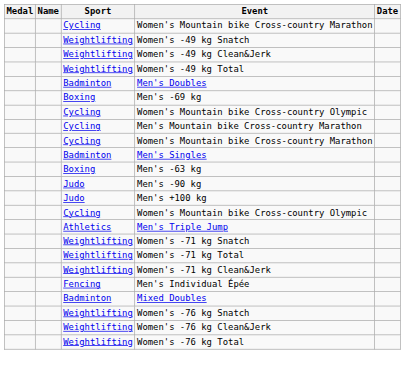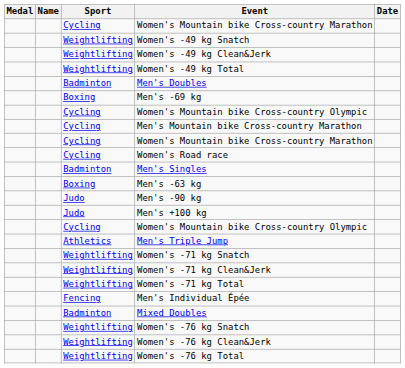 <table class="wikitable sortable" style="font-size:95%">
 <tr>
 <th>Medal</th>
 <th>Name</th>
 <th>Sport</th>
 <th>Event</th>
 <th>Date</th>
 </tr>
 <tr>
 <td></td>
 <td></td>
 <td><a href='#'>Cycling</a></td>
 <td>Women's Mountain bike Cross-country Marathon</td>
 <td></td>
 </tr>
 <tr>
 <td></td>
 <td></td>
 <td><a href='#'>Weightlifting</a></td>
 <td>Women's -49 kg Snatch</td>
 <td></td>
 </tr>
 <tr>
 <td></td>
 <td></td>
 <td><a href='#'>Weightlifting</a></td>
 <td>Women's -49 kg Clean&Jerk</td>
 <td></td>
 </tr>
 <tr>
 <td></td>
 <td></td>
 <td><a href='#'>Weightlifting</a></td>
 <td>Women's -49 kg Total</td>
 <td></td>
 </tr>
 <tr>
 <td></td>
 <td><br></td>
 <td><a href='#'>Badminton</a></td>
 <td><a href='#'>Men's Doubles</a></td>
 <td></td>
 </tr>
 <tr>
 <td></td>
 <td></td>
 <td><a href='#'>Boxing</a></td>
 <td>Men's -69 kg</td>
 <td></td>
 </tr>
 <tr>
 <td></td>
 <td></td>
 <td><a href='#'>Cycling</a></td>
 <td>Women's Mountain bike Cross-country Olympic</td>
 <td></td>
 </tr>
 <tr>
 <td></td>
 <td></td>
 <td><a href='#'>Cycling</a></td>
 <td>Men's Mountain bike Cross-country Marathon</td>
 <td></td>
 </tr>
 <tr>
 <td></td>
 <td></td>
 <td><a href='#'>Cycling</a></td>
 <td>Women's Mountain bike Cross-country Marathon</td>
 <td></td>
 </tr>
 <tr>
 <td></td>
 <td></td>
+<td><a href='#'>Cycling</a></td>
+<td>Women's Road race</td>
+<td></td>
+</tr>
+<tr>
+<td></td>
+<td></td>
 <td><a href='#'>Badminton</a></td>
 <td><a href='#'>Men's Singles</a></td>
 <td></td>
 </tr>
 <tr>
 <td></td>
 <td></td>
 <td><a href='#'>Boxing</a></td>
 <td>Men's -63 kg</td>
 <td></td>
 </tr>
 <tr>
 <td></td>
 <td></td>
 <td><a href='#'>Judo</a></td>
 <td>Men's -90 kg</td>
 <td></td>
 </tr>
 <tr>
 <td></td>
 <td></td>
 <td><a href='#'>Judo</a></td>
 <td>Men's +100 kg</td>
 <td></td>
 </tr>
 <tr>
 <td></td>
 <td></td>
 <td><a href='#'>Cycling</a></td>
 <td>Women's Mountain bike Cross-country Olympic</td>
 <td></td>
 </tr>
 <tr>
 <td></td>
 <td></td>
 <td><a href='#'>Athletics</a></td>
 <td><a href='#'>Men's Triple Jump</a></td>
 <td></td>
 </tr>
 <tr>
 <td></td>
 <td></td>
 <td><a href='#'>Weightlifting</a></td>
 <td>Women's -71 kg Snatch</td>
 <td></td>
 </tr>
 <tr>
 <td></td>
 <td></td>
 <td><a href='#'>Weightlifting</a></td>
-<td>Women's -71 kg Total</td>
+<td>Women's -71 kg Clean&Jerk</td>
 <td></td>
 </tr>
 <tr>
 <td></td>
 <td></td>
 <td><a href='#'>Weightlifting</a></td>
-<td>Women's -71 kg Clean&Jerk</td>
+<td>Women's -71 kg Total</td>
 <td></td>
 </tr>
 <tr>
 <td></td>
 <td></td>
 <td><a href='#'>Fencing</a></td>
 <td>Men's Individual Épée</td>
 <td></td>
 </tr>
 <tr>
 <td></td>
 <td><br></td>
 <td><a href='#'>Badminton</a></td>
 <td><a href='#'>Mixed Doubles</a></td>
 <td></td>
 </tr>
 <tr>
 <td></td>
 <td></td>
 <td><a href='#'>Weightlifting</a></td>
 <td>Women's -76 kg Snatch</td>
 <td></td>
 </tr>
 <tr>
 <td></td>
 <td></td>
 <td><a href='#'>Weightlifting</a></td>
 <td>Women's -76 kg Clean&Jerk</td>
 <td></td>
 </tr>
 <tr>
 <td></td>
 <td></td>
 <td><a href='#'>Weightlifting</a></td>
 <td>Women's -76 kg Total</td>
 <td></td>
 </tr>
 </table>
